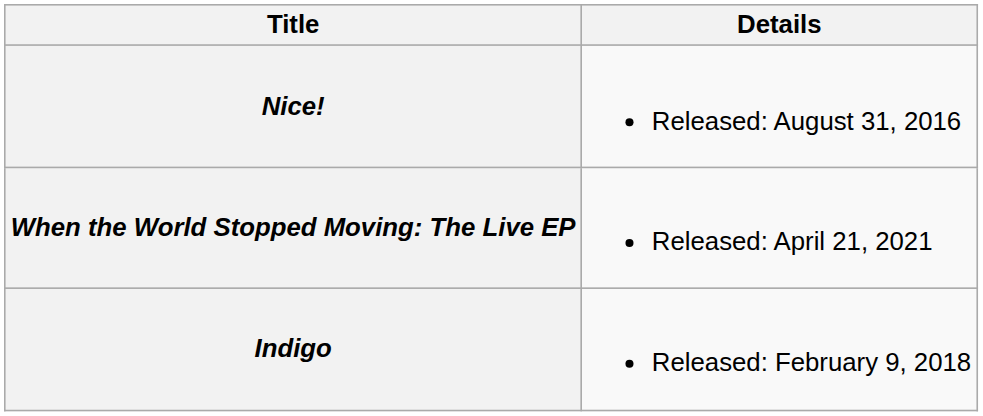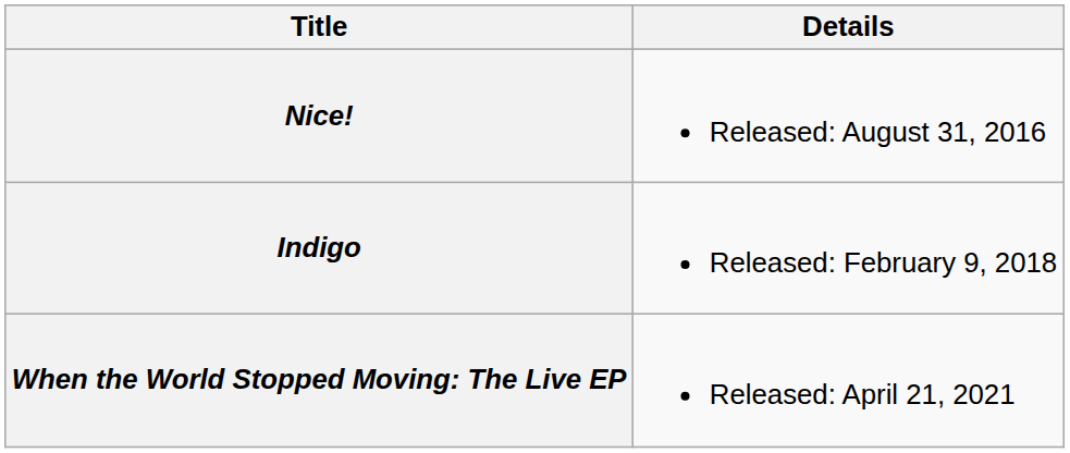 <table class="wikitable plainrowheaders">
 <tr>
 <th scope="col">Title</th>
 <th scope="col">Details</th>
 </tr>
 <tr>
 <th scope="row"><em>Nice!</em></th>
 <td><br><ul><li>Released: August 31, 2016</li></ul></td>
 </tr>
 <tr>
+<th scope="row"><em>Indigo</em></th>
+<td><br><ul><li>Released: February 9, 2018</li></ul></td>
+</tr>
+<tr>
 <th scope="row"><em>When the World Stopped Moving: The Live EP</em></th>
 <td><br><ul><li>Released: April 21, 2021</li></ul></td>
 </tr>
-<tr>
-<th scope="row"><em>Indigo</em></th>
-<td><br><ul><li>Released: February 9, 2018</li></ul></td>
-</tr>
 </table>
